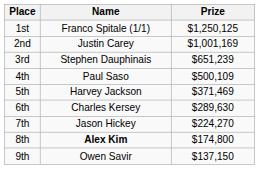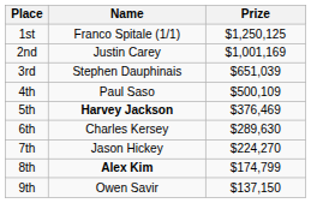 <table class="wikitable">
 <tr>
 <th width="50">Place</th>
 <th width="200">Name</th>
 <th width="125">Prize</th>
 </tr>
 <tr>
 <td align=center>1st</td>
 <td align=center> Franco Spitale (1/1)</td>
 <td align=center>$1,250,125</td>
 </tr>
 <tr>
 <td align=center>2nd</td>
 <td align=center> Justin Carey</td>
 <td align=center>$1,001,169</td>
 </tr>
 <tr>
 <td align=center>3rd</td>
 <td align=center> Stephen Dauphinais</td>
-<td align=center>$651,239</td>
+<td align=center>$651,039</td>
 </tr>
 <tr>
 <td align=center>4th</td>
 <td align=center> Paul Saso</td>
 <td align=center>$500,109</td>
 </tr>
 <tr>
 <td align=center>5th</td>
-<td align=center> Harvey Jackson</td>
-<td align=center>$371,469</td>
+<td align=center><strong> Harvey Jackson</strong></td>
+<td align=center>$376,469</td>
 </tr>
 <tr>
 <td align=center>6th</td>
 <td align=center> Charles Kersey</td>
 <td align=center>$289,630</td>
 </tr>
 <tr>
 <td align=center>7th</td>
 <td align=center> Jason Hickey</td>
 <td align=center>$224,270</td>
 </tr>
 <tr>
 <td align=center>8th</td>
 <td align=center><strong> Alex Kim</strong></td>
-<td align=center>$174,800</td>
+<td align=center>$174,799</td>
 </tr>
 <tr>
 <td align=center>9th</td>
 <td align=center> Owen Savir</td>
 <td align=center>$137,150</td>
 </tr>
 </table>
